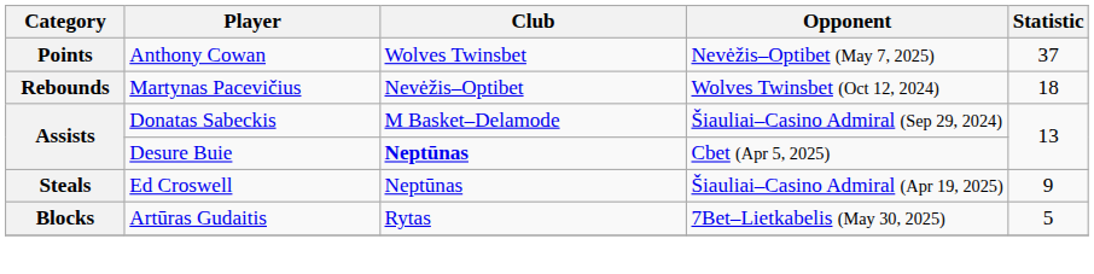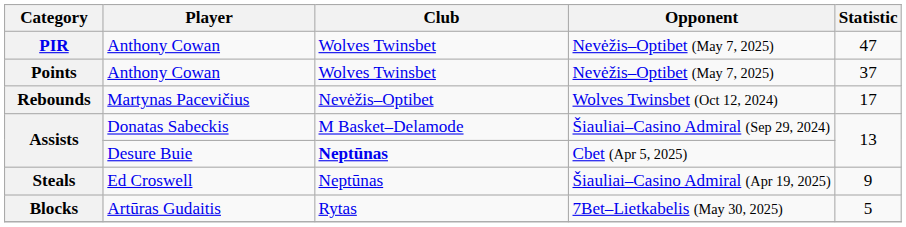 <table class="wikitable">
 <tr>
 <th width=85>Category</th>
 <th width=190>Player</th>
 <th width=230>Club</th>
 <th>Opponent</th>
 <th width=50>Statistic</th>
+</tr>
+<tr>
+<th><a href='#'>PIR</a></th>
+<td> <a href='#'>Anthony Cowan</a></td>
+<td><a href='#'>Wolves Twinsbet</a></td>
+<td><a href='#'>Nevėžis–Optibet</a> <small>(May 7, 2025)</small></td>
+<td style="text-align: center;">47</td>
 </tr>
 <tr>
 <th>Points</th>
 <td> <a href='#'>Anthony Cowan</a></td>
 <td><a href='#'>Wolves Twinsbet</a></td>
 <td><a href='#'>Nevėžis–Optibet</a> <small>(May 7, 2025)</small></td>
 <td style="text-align: center;">37</td>
 </tr>
 <tr>
 <th>Rebounds</th>
 <td> <a href='#'>Martynas Pacevičius</a></td>
 <td><a href='#'>Nevėžis–Optibet</a></td>
 <td><a href='#'>Wolves Twinsbet</a> <small>(Oct 12, 2024)</small></td>
-<td style="text-align: center;">18</td>
+<td style="text-align: center;">17</td>
 </tr>
 <tr>
 <th rowspan="2">Assists</th>
 <td> <a href='#'>Donatas Sabeckis</a></td>
 <td><a href='#'>M Basket–Delamode</a></td>
 <td><a href='#'>Šiauliai–Casino Admiral</a> <small>(Sep 29, 2024)</small></td>
 <td rowspan="2" style="text-align: center;">13</td>
 </tr>
 <tr>
 <td> <a href='#'>Desure Buie</a></td>
 <td><strong><a href='#'>Neptūnas</a></strong></td>
 <td><a href='#'>Cbet</a> <small>(Apr 5, 2025)</small></td>
 </tr>
 <tr>
 <th>Steals</th>
 <td> <a href='#'>Ed Croswell</a></td>
 <td><a href='#'>Neptūnas</a></td>
 <td><a href='#'>Šiauliai–Casino Admiral</a> <small>(Apr 19, 2025)</small></td>
 <td style="text-align: center;">9</td>
 </tr>
 <tr>
 <th>Blocks</th>
 <td> <a href='#'>Artūras Gudaitis</a></td>
 <td><a href='#'>Rytas</a></td>
 <td><a href='#'>7Bet–Lietkabelis</a> <small>(May 30, 2025)</small></td>
 <td style="text-align: center;">5</td>
 </tr>
 <tr>
 </tr>
 </table>
